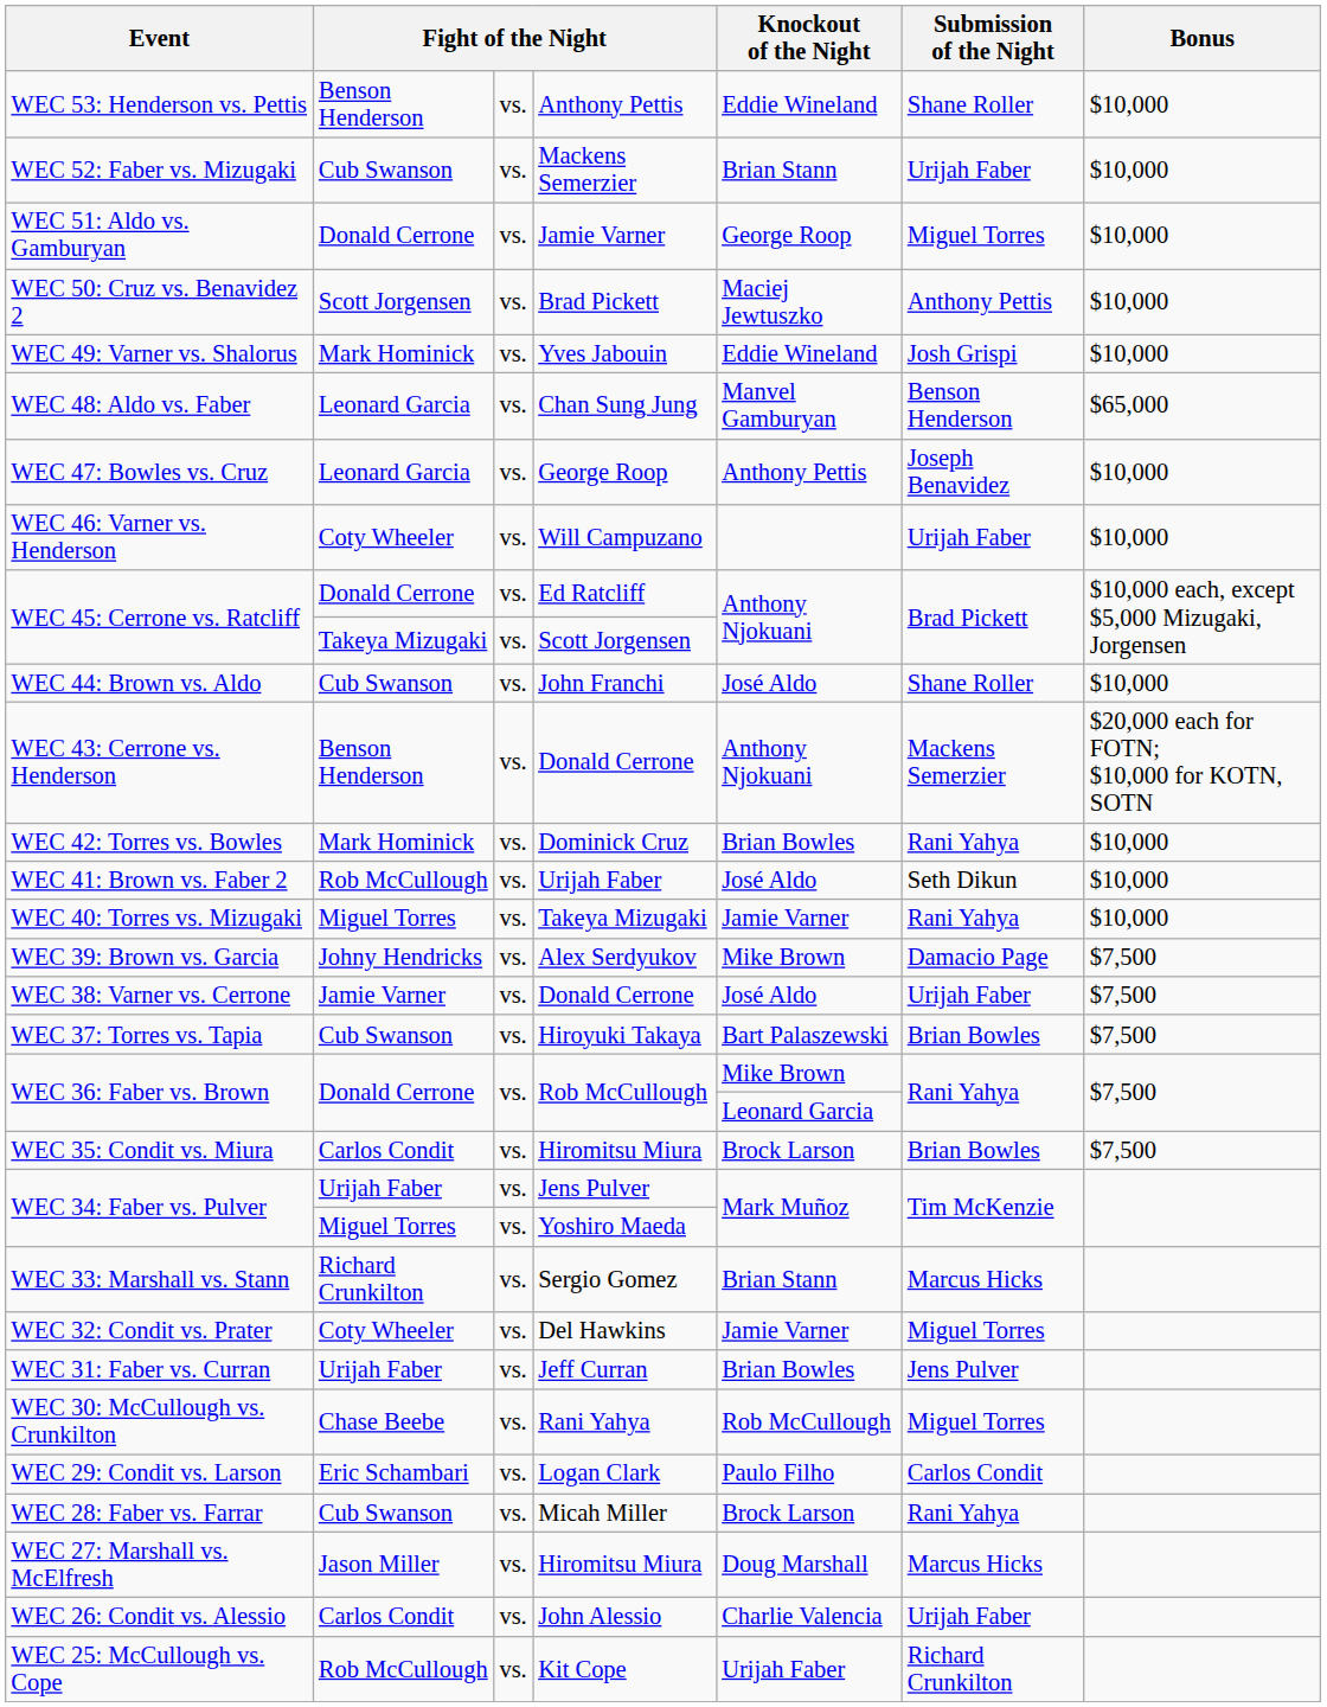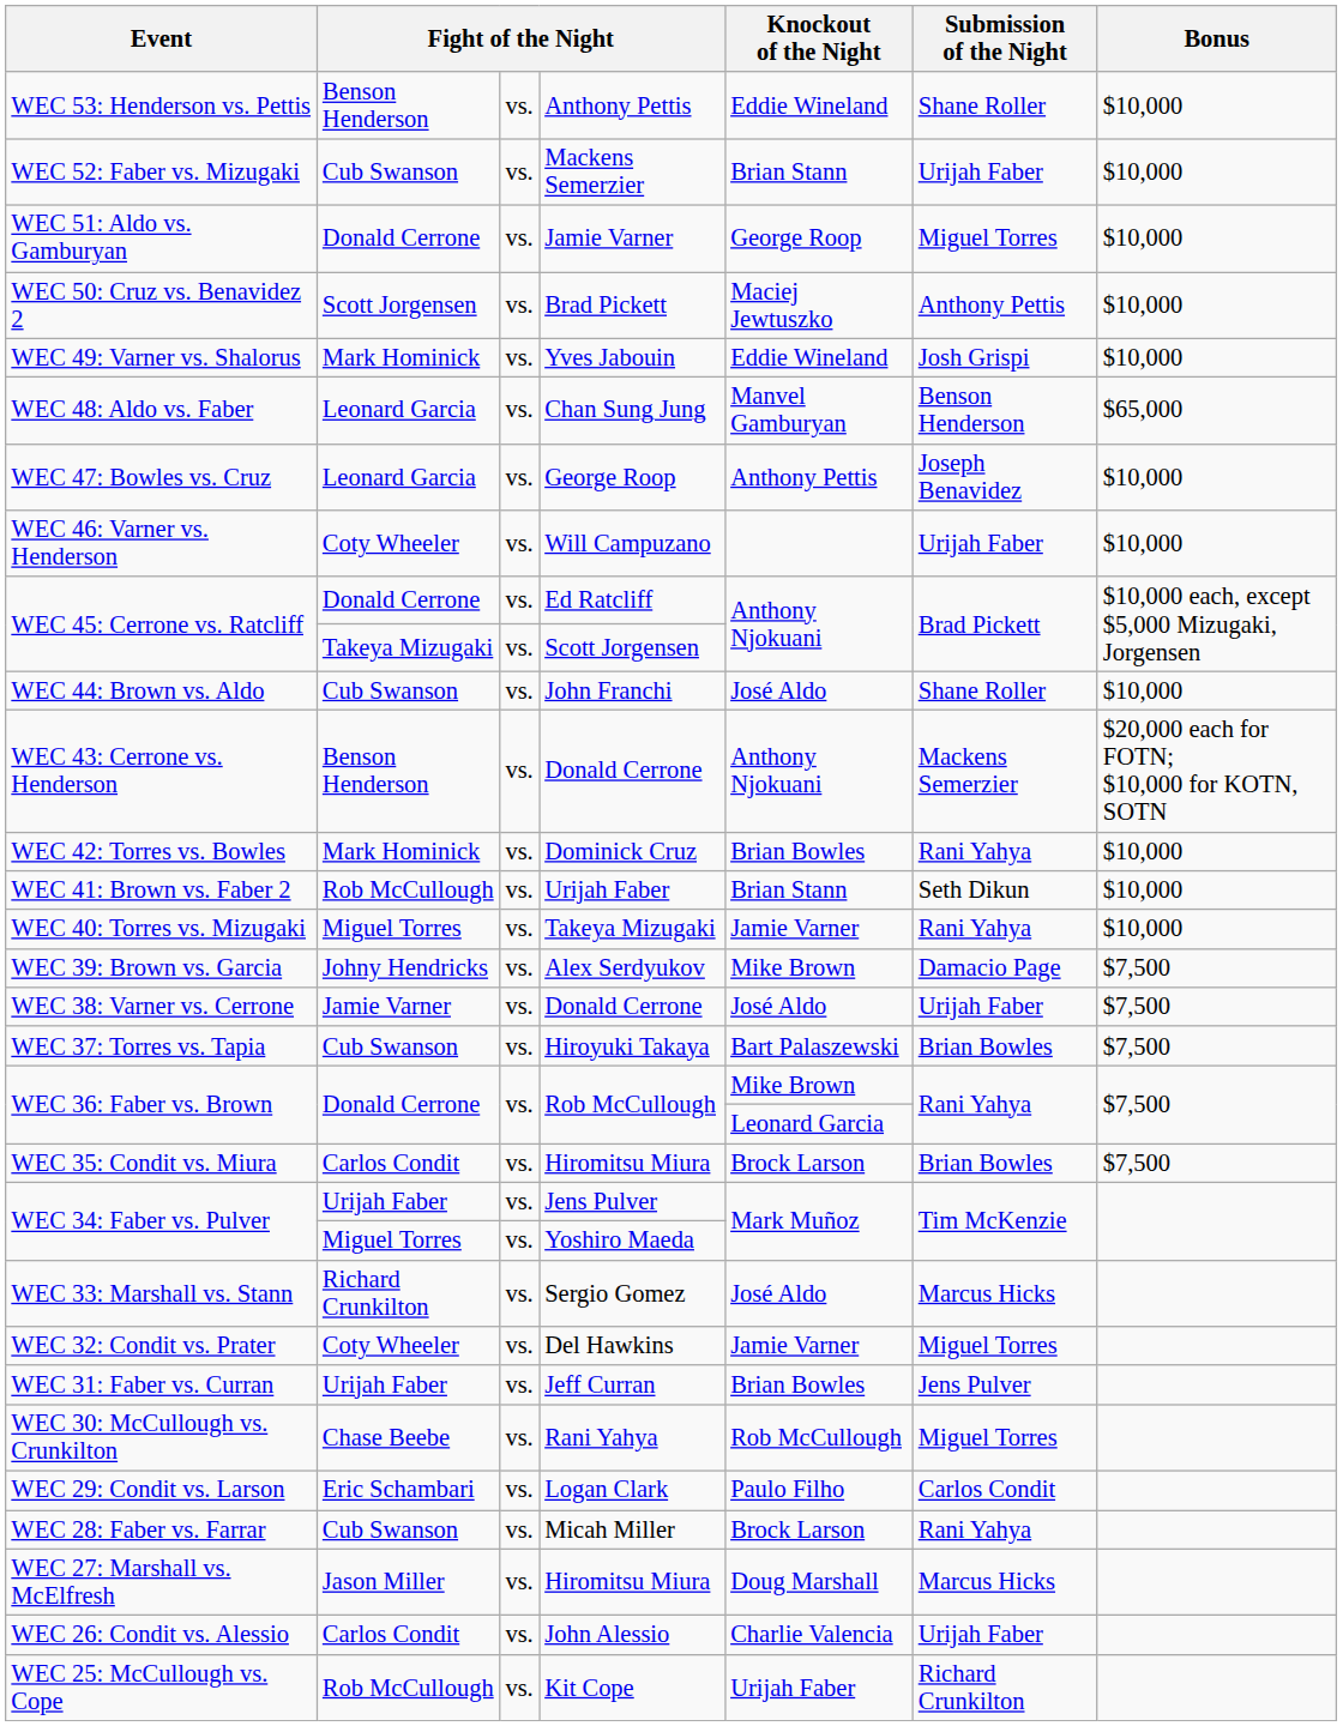 <table class="wikitable sortable">
 <tr>
 <th>Event</th>
 <th colspan="3">Fight of the Night</th>
 <th>Knockout<br>of the Night</th>
 <th>Submission<br>of the Night</th>
 <th>Bonus</th>
 </tr>
 <tr>
 <td><a href='#'>WEC 53: Henderson vs. Pettis</a></td>
 <td><a href='#'>Benson Henderson</a></td>
 <td>vs.</td>
 <td><a href='#'>Anthony Pettis</a></td>
 <td><a href='#'>Eddie Wineland</a></td>
 <td><a href='#'>Shane Roller</a></td>
 <td>$10,000</td>
 </tr>
 <tr>
 <td><a href='#'>WEC 52: Faber vs. Mizugaki</a></td>
 <td><a href='#'>Cub Swanson</a></td>
 <td>vs.</td>
 <td><a href='#'>Mackens Semerzier</a></td>
 <td><a href='#'>Brian Stann</a></td>
 <td><a href='#'>Urijah Faber</a></td>
 <td>$10,000</td>
 </tr>
 <tr>
 <td><a href='#'>WEC 51: Aldo vs. Gamburyan</a></td>
 <td><a href='#'>Donald Cerrone</a></td>
 <td>vs.</td>
 <td><a href='#'>Jamie Varner</a></td>
 <td><a href='#'>George Roop</a></td>
 <td><a href='#'>Miguel Torres</a></td>
 <td>$10,000</td>
 </tr>
 <tr>
 <td><a href='#'>WEC 50: Cruz vs. Benavidez 2</a></td>
 <td><a href='#'>Scott Jorgensen</a></td>
 <td>vs.</td>
 <td><a href='#'>Brad Pickett</a></td>
 <td><a href='#'>Maciej Jewtuszko</a></td>
 <td><a href='#'>Anthony Pettis</a></td>
 <td>$10,000</td>
 </tr>
 <tr>
 <td><a href='#'>WEC 49: Varner vs. Shalorus</a></td>
 <td><a href='#'>Mark Hominick</a></td>
 <td>vs.</td>
 <td><a href='#'>Yves Jabouin</a></td>
 <td><a href='#'>Eddie Wineland</a></td>
 <td><a href='#'>Josh Grispi</a></td>
 <td>$10,000</td>
 </tr>
 <tr>
 <td><a href='#'>WEC 48: Aldo vs. Faber</a></td>
 <td><a href='#'>Leonard Garcia</a></td>
 <td>vs.</td>
 <td><a href='#'>Chan Sung Jung</a></td>
 <td><a href='#'>Manvel Gamburyan</a></td>
 <td><a href='#'>Benson Henderson</a></td>
 <td>$65,000</td>
 </tr>
 <tr>
 <td><a href='#'>WEC 47: Bowles vs. Cruz</a></td>
 <td><a href='#'>Leonard Garcia</a></td>
 <td>vs.</td>
 <td><a href='#'>George Roop</a></td>
 <td><a href='#'>Anthony Pettis</a></td>
 <td><a href='#'>Joseph Benavidez</a></td>
 <td>$10,000</td>
 </tr>
 <tr>
 <td><a href='#'>WEC 46: Varner vs. Henderson</a></td>
 <td><a href='#'>Coty Wheeler</a></td>
 <td>vs.</td>
 <td><a href='#'>Will Campuzano</a></td>
 <td></td>
 <td><a href='#'>Urijah Faber</a></td>
 <td>$10,000</td>
 </tr>
 <tr>
 <td rowspan="2"><a href='#'>WEC 45: Cerrone vs. Ratcliff</a></td>
 <td><a href='#'>Donald Cerrone</a></td>
 <td>vs.</td>
 <td><a href='#'>Ed Ratcliff</a></td>
 <td rowspan="2"><a href='#'>Anthony Njokuani</a></td>
 <td rowspan="2"><a href='#'>Brad Pickett</a></td>
 <td rowspan="2">$10,000 each, except<br>$5,000 Mizugaki, Jorgensen</td>
 </tr>
 <tr>
 <td><a href='#'>Takeya Mizugaki</a></td>
 <td>vs.</td>
 <td><a href='#'>Scott Jorgensen</a></td>
 </tr>
 <tr>
 <td><a href='#'>WEC 44: Brown vs. Aldo</a></td>
 <td><a href='#'>Cub Swanson</a></td>
 <td>vs.</td>
 <td><a href='#'>John Franchi</a></td>
 <td><a href='#'>José Aldo</a></td>
 <td><a href='#'>Shane Roller</a></td>
 <td>$10,000</td>
 </tr>
 <tr>
 <td><a href='#'>WEC 43: Cerrone vs. Henderson</a></td>
 <td><a href='#'>Benson Henderson</a></td>
 <td>vs.</td>
 <td><a href='#'>Donald Cerrone</a></td>
 <td><a href='#'>Anthony Njokuani</a></td>
 <td><a href='#'>Mackens Semerzier</a></td>
 <td>$20,000 each for FOTN;<br>$10,000 for KOTN, SOTN</td>
 </tr>
 <tr>
 <td><a href='#'>WEC 42: Torres vs. Bowles</a></td>
 <td><a href='#'>Mark Hominick</a></td>
 <td>vs.</td>
 <td><a href='#'>Dominick Cruz</a></td>
 <td><a href='#'>Brian Bowles</a></td>
 <td><a href='#'>Rani Yahya</a></td>
 <td>$10,000</td>
 </tr>
 <tr>
 <td><a href='#'>WEC 41: Brown vs. Faber 2</a></td>
 <td><a href='#'>Rob McCullough</a></td>
 <td>vs.</td>
 <td><a href='#'>Urijah Faber</a></td>
-<td><a href='#'>José Aldo</a></td>
+<td><a href='#'>Brian Stann</a></td>
 <td>Seth Dikun</td>
 <td>$10,000</td>
 </tr>
 <tr>
 <td><a href='#'>WEC 40: Torres vs. Mizugaki</a></td>
 <td><a href='#'>Miguel Torres</a></td>
 <td>vs.</td>
 <td><a href='#'>Takeya Mizugaki</a></td>
 <td><a href='#'>Jamie Varner</a></td>
 <td><a href='#'>Rani Yahya</a></td>
 <td>$10,000</td>
 </tr>
 <tr>
 <td><a href='#'>WEC 39: Brown vs. Garcia</a></td>
 <td><a href='#'>Johny Hendricks</a></td>
 <td>vs.</td>
 <td><a href='#'>Alex Serdyukov</a></td>
 <td><a href='#'>Mike Brown</a></td>
 <td><a href='#'>Damacio Page</a></td>
 <td>$7,500</td>
 </tr>
 <tr>
 <td><a href='#'>WEC 38: Varner vs. Cerrone</a></td>
 <td><a href='#'>Jamie Varner</a></td>
 <td>vs.</td>
 <td><a href='#'>Donald Cerrone</a></td>
 <td><a href='#'>José Aldo</a></td>
 <td><a href='#'>Urijah Faber</a></td>
 <td>$7,500</td>
 </tr>
 <tr>
 <td><a href='#'>WEC 37: Torres vs. Tapia</a></td>
 <td><a href='#'>Cub Swanson</a></td>
 <td>vs.</td>
 <td><a href='#'>Hiroyuki Takaya</a></td>
 <td><a href='#'>Bart Palaszewski</a></td>
 <td><a href='#'>Brian Bowles</a></td>
 <td>$7,500</td>
 </tr>
 <tr>
 <td rowspan="2"><a href='#'>WEC 36: Faber vs. Brown</a></td>
 <td rowspan="2"><a href='#'>Donald Cerrone</a></td>
 <td rowspan="2">vs.</td>
 <td rowspan="2"><a href='#'>Rob McCullough</a></td>
 <td><a href='#'>Mike Brown</a></td>
 <td rowspan="2"><a href='#'>Rani Yahya</a></td>
 <td rowspan="2">$7,500</td>
 </tr>
 <tr>
 <td><a href='#'>Leonard Garcia</a></td>
 </tr>
 <tr>
 <td><a href='#'>WEC 35: Condit vs. Miura</a></td>
 <td><a href='#'>Carlos Condit</a></td>
 <td>vs.</td>
 <td><a href='#'>Hiromitsu Miura</a></td>
 <td><a href='#'>Brock Larson</a></td>
 <td><a href='#'>Brian Bowles</a></td>
 <td>$7,500</td>
 </tr>
 <tr>
 <td rowspan="2"><a href='#'>WEC 34: Faber vs. Pulver</a></td>
 <td><a href='#'>Urijah Faber</a></td>
 <td>vs.</td>
 <td><a href='#'>Jens Pulver</a></td>
 <td rowspan="2"><a href='#'>Mark Muñoz</a></td>
 <td rowspan="2"><a href='#'>Tim McKenzie</a></td>
 <td rowspan="2"></td>
 </tr>
 <tr>
 <td><a href='#'>Miguel Torres</a></td>
 <td>vs.</td>
 <td><a href='#'>Yoshiro Maeda</a></td>
 </tr>
 <tr>
 <td><a href='#'>WEC 33: Marshall vs. Stann</a></td>
 <td><a href='#'>Richard Crunkilton</a></td>
 <td>vs.</td>
 <td>Sergio Gomez</td>
-<td><a href='#'>Brian Stann</a></td>
+<td><a href='#'>José Aldo</a></td>
 <td><a href='#'>Marcus Hicks</a></td>
 <td></td>
 </tr>
 <tr>
 <td><a href='#'>WEC 32: Condit vs. Prater</a></td>
 <td><a href='#'>Coty Wheeler</a></td>
 <td>vs.</td>
 <td>Del Hawkins</td>
 <td><a href='#'>Jamie Varner</a></td>
 <td><a href='#'>Miguel Torres</a></td>
 <td></td>
 </tr>
 <tr>
 <td><a href='#'>WEC 31: Faber vs. Curran</a></td>
 <td><a href='#'>Urijah Faber</a></td>
 <td>vs.</td>
 <td><a href='#'>Jeff Curran</a></td>
 <td><a href='#'>Brian Bowles</a></td>
 <td><a href='#'>Jens Pulver</a></td>
 <td></td>
 </tr>
 <tr>
 <td><a href='#'>WEC 30: McCullough vs. Crunkilton</a></td>
 <td><a href='#'>Chase Beebe</a></td>
 <td>vs.</td>
 <td><a href='#'>Rani Yahya</a></td>
 <td><a href='#'>Rob McCullough</a></td>
 <td><a href='#'>Miguel Torres</a></td>
 <td></td>
 </tr>
 <tr>
 <td><a href='#'>WEC 29: Condit vs. Larson</a></td>
 <td><a href='#'>Eric Schambari</a></td>
 <td>vs.</td>
 <td><a href='#'>Logan Clark</a></td>
 <td><a href='#'>Paulo Filho</a></td>
 <td><a href='#'>Carlos Condit</a></td>
 <td></td>
 </tr>
 <tr>
 <td><a href='#'>WEC 28: Faber vs. Farrar</a></td>
 <td><a href='#'>Cub Swanson</a></td>
 <td>vs.</td>
 <td>Micah Miller</td>
 <td><a href='#'>Brock Larson</a></td>
 <td><a href='#'>Rani Yahya</a></td>
 <td></td>
 </tr>
 <tr>
 <td><a href='#'>WEC 27: Marshall vs. McElfresh</a></td>
 <td><a href='#'>Jason Miller</a></td>
 <td>vs.</td>
 <td><a href='#'>Hiromitsu Miura</a></td>
 <td><a href='#'>Doug Marshall</a></td>
 <td><a href='#'>Marcus Hicks</a></td>
 <td></td>
 </tr>
 <tr>
 <td><a href='#'>WEC 26: Condit vs. Alessio</a></td>
 <td><a href='#'>Carlos Condit</a></td>
 <td>vs.</td>
 <td><a href='#'>John Alessio</a></td>
 <td><a href='#'>Charlie Valencia</a></td>
 <td><a href='#'>Urijah Faber</a></td>
 <td></td>
 </tr>
 <tr>
 <td><a href='#'>WEC 25: McCullough vs. Cope</a></td>
 <td><a href='#'>Rob McCullough</a></td>
 <td>vs.</td>
 <td><a href='#'>Kit Cope</a></td>
 <td><a href='#'>Urijah Faber</a></td>
 <td><a href='#'>Richard Crunkilton</a></td>
 <td></td>
 </tr>
 </table>
